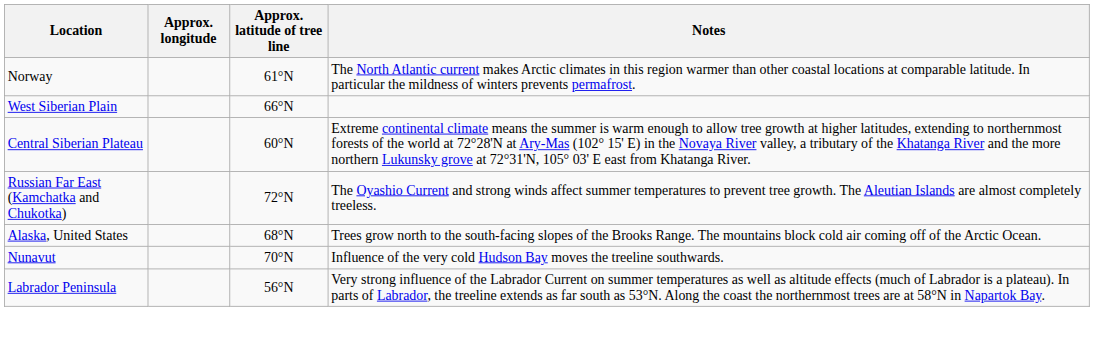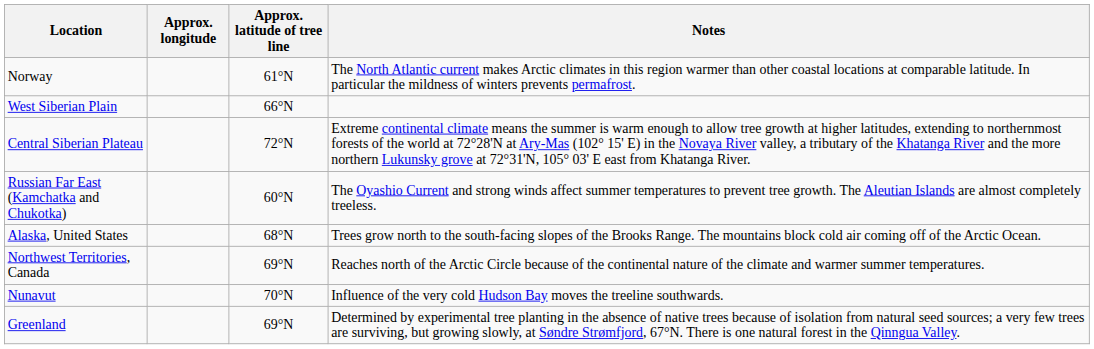 <table class="wikitable sortable">
 <tr>
 <th align="left" class="unsortable">Location</th>
 <th align="left">Approx. longitude</th>
 <th>Approx. latitude of tree line</th>
 <th class="unsortable">Notes</th>
 </tr>
 <tr>
 <td>Norway</td>
 <td></td>
 <td style="text-align:center;">61°N</td>
 <td>The <a href='#'>North Atlantic current</a> makes Arctic climates in this region warmer than other coastal locations at comparable latitude. In particular the mildness of winters prevents <a href='#'>permafrost</a>.</td>
 </tr>
 <tr>
 <td><a href='#'>West Siberian Plain</a></td>
 <td></td>
 <td style="text-align:center;">66°N</td>
 <td></td>
 </tr>
 <tr>
 <td><a href='#'>Central Siberian Plateau</a></td>
 <td></td>
-<td style="text-align:center;">60°N</td>
+<td style="text-align:center;">72°N</td>
 <td>Extreme <a href='#'>continental climate</a> means the summer is warm enough to allow tree growth at higher latitudes, extending to northernmost forests of the world at 72°28'N at <a href='#'>Ary-Mas</a> (102° 15' E) in the <a href='#'>Novaya River</a> valley, a tributary of the <a href='#'>Khatanga River</a> and the more northern <a href='#'>Lukunsky grove</a> at 72°31'N, 105° 03' E east from Khatanga River.</td>
 </tr>
 <tr>
 <td><a href='#'>Russian Far East</a> (<a href='#'>Kamchatka</a> and <a href='#'>Chukotka</a>)</td>
 <td></td>
-<td style="text-align:center;">72°N</td>
+<td style="text-align:center;">60°N</td>
 <td>The <a href='#'>Oyashio Current</a> and strong winds affect summer temperatures to prevent tree growth. The <a href='#'>Aleutian Islands</a> are almost completely treeless.</td>
 </tr>
 <tr>
 <td><a href='#'>Alaska</a>, United States</td>
 <td></td>
 <td style="text-align:center;">68°N</td>
 <td>Trees grow north to the south-facing slopes of the Brooks Range. The mountains block cold air coming off of the Arctic Ocean.</td>
 </tr>
 <tr>
+<td><a href='#'>Northwest Territories</a>, Canada</td>
+<td></td>
+<td style="text-align:center;">69°N</td>
+<td>Reaches north of the Arctic Circle because of the continental nature of the climate and warmer summer temperatures.</td>
+</tr>
+<tr>
 <td><a href='#'>Nunavut</a></td>
 <td></td>
 <td style="text-align:center;">70°N</td>
 <td>Influence of the very cold <a href='#'>Hudson Bay</a> moves the treeline southwards.</td>
 </tr>
 <tr>
-<td><a href='#'>Labrador Peninsula</a></td>
+<td><a href='#'>Greenland</a></td>
 <td></td>
-<td style="text-align:center;">56°N</td>
-<td>Very strong influence of the Labrador Current on summer temperatures as well as altitude effects (much of Labrador is a plateau). In parts of <a href='#'>Labrador</a>, the treeline extends as far south as 53°N. Along the coast the northernmost trees are at 58°N in <a href='#'>Napartok Bay</a>.</td>
+<td style="text-align:center;">69°N</td>
+<td>Determined by experimental tree planting in the absence of native trees because of isolation from natural seed sources; a very few trees are surviving, but growing slowly, at <a href='#'>Søndre Strømfjord</a>, 67°N. There is one natural forest in the <a href='#'>Qinngua Valley</a>.</td>
 </tr>
 </table>
